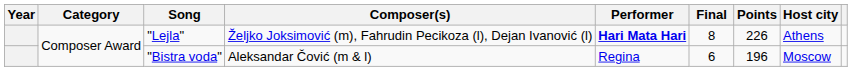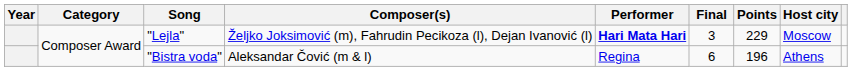 <table class="wikitable plainrowheaders" style="font-size: 95%">
 <tr>
 <th>Year</th>
 <th>Category</th>
 <th>Song</th>
 <th>Composer(s)<br></th>
 <th>Performer</th>
 <th style="width:45px;">Final</th>
 <th style="width:45px;">Points</th>
 <th>Host city</th>
 <th></th>
 </tr>
 <tr>
 <th scope="row"></th>
 <td rowspan=2>Composer Award</td>
 <td>"<a href='#'>Lejla</a>"</td>
 <td><a href='#'>Željko Joksimović</a> (m), Fahrudin Pecikoza (l), Dejan Ivanović (l)</td>
 <td><strong><a href='#'>Hari Mata Hari</a></strong></td>
-<td style="text-align:center;">8</td>
-<td style="text-align:center;">226</td>
-<td> <a href='#'>Athens</a></td>
+<td style="text-align:center;">3</td>
+<td style="text-align:center;">229</td>
+<td> <a href='#'>Moscow</a></td>
 <td></td>
 </tr>
 <tr>
 <th scope="row"></th>
 <td>"<a href='#'>Bistra voda</a>"</td>
 <td>Aleksandar Čović (m & l)</td>
 <td><a href='#'>Regina</a></td>
 <td style="text-align:center;">6</td>
 <td style="text-align:center;">196</td>
-<td> <a href='#'>Moscow</a></td>
+<td> <a href='#'>Athens</a></td>
 <td></td>
 </tr>
 </table>
